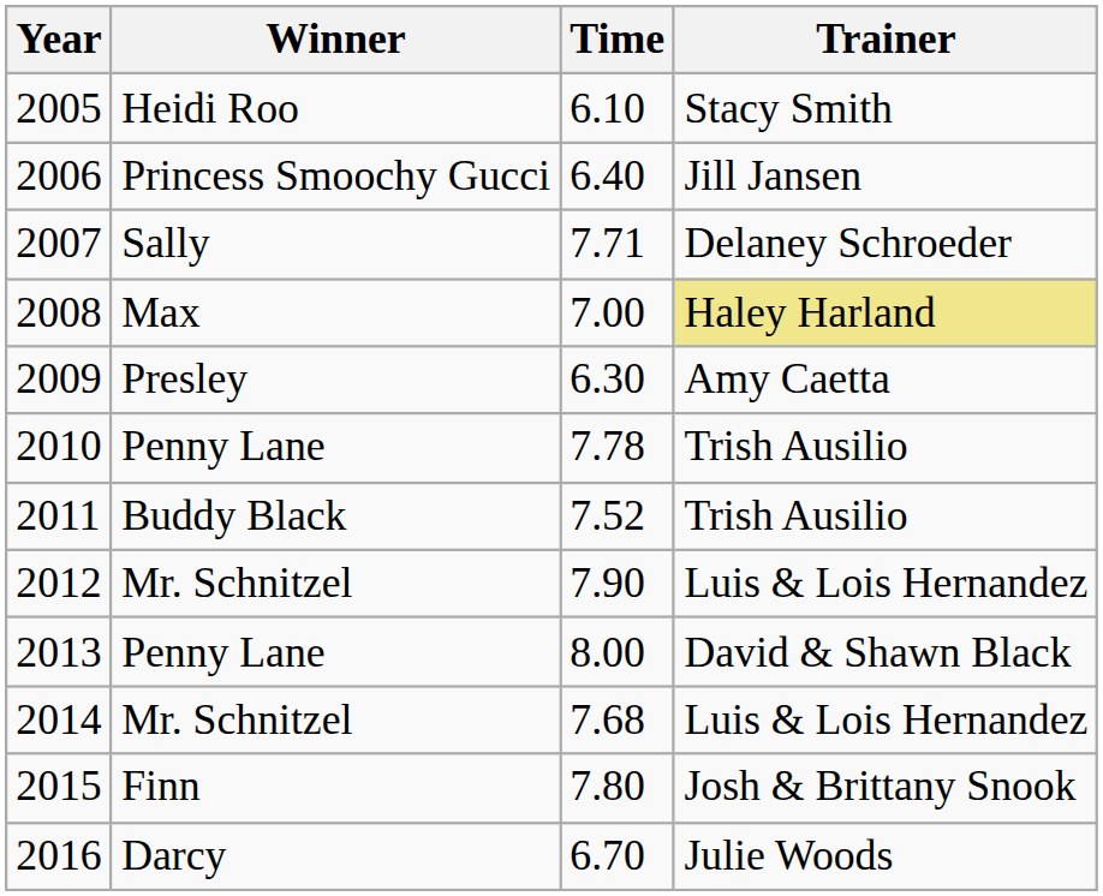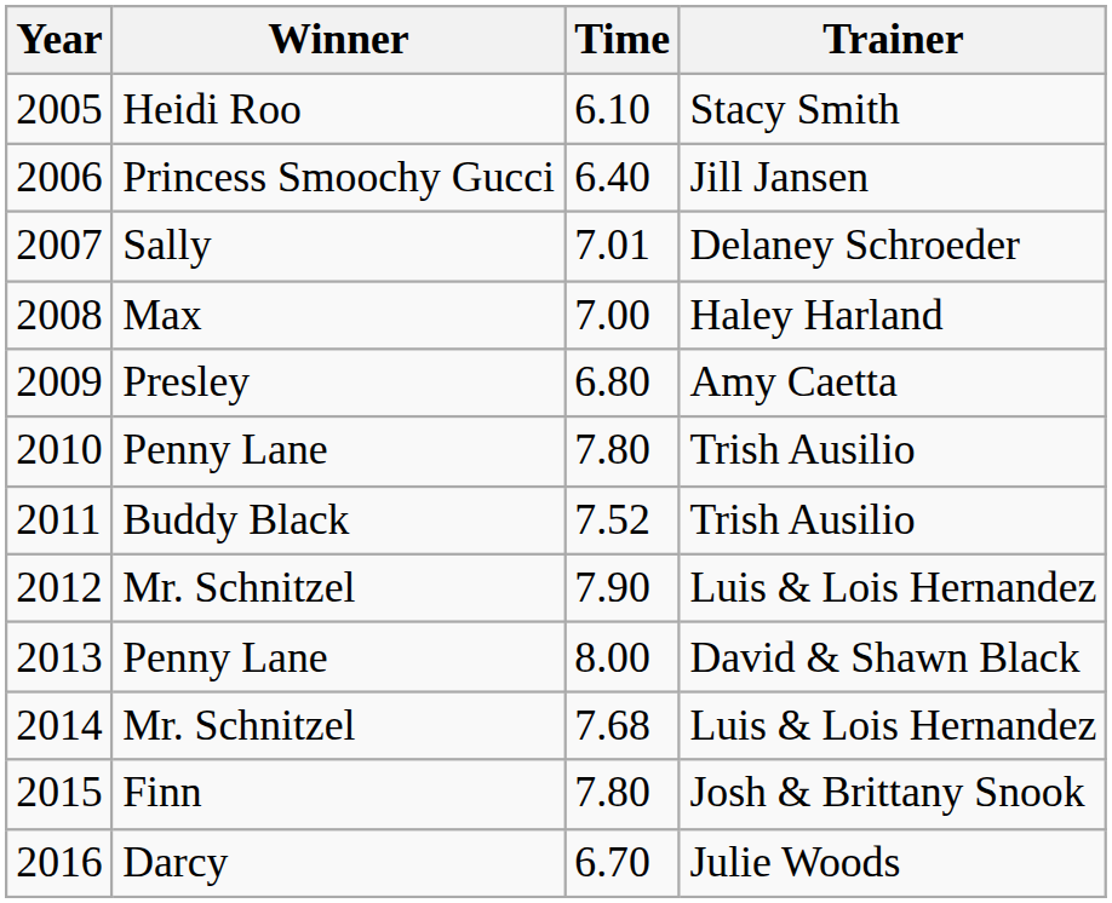 <table class="wikitable">
 <tr>
 <th>Year</th>
 <th>Winner</th>
 <th>Time</th>
 <th>Trainer</th>
 </tr>
 <tr>
 <td>2005</td>
 <td>Heidi Roo</td>
 <td>6.10</td>
 <td>Stacy Smith</td>
 </tr>
 <tr>
 <td>2006</td>
 <td>Princess Smoochy Gucci</td>
 <td>6.40</td>
 <td>Jill Jansen</td>
 </tr>
 <tr>
 <td>2007</td>
 <td>Sally</td>
-<td>7.71</td>
+<td>7.01</td>
 <td>Delaney Schroeder</td>
 </tr>
 <tr>
 <td>2008</td>
 <td>Max</td>
 <td>7.00</td>
-<td style="background: khaki;">Haley Harland</td>
+<td>Haley Harland</td>
 </tr>
 <tr>
 <td>2009</td>
 <td>Presley</td>
-<td>6.30</td>
+<td>6.80</td>
 <td>Amy Caetta</td>
 </tr>
 <tr>
 <td>2010</td>
 <td>Penny Lane</td>
-<td>7.78</td>
+<td>7.80</td>
 <td>Trish Ausilio</td>
 </tr>
 <tr>
 <td>2011</td>
 <td>Buddy Black</td>
 <td>7.52</td>
 <td>Trish Ausilio</td>
 </tr>
 <tr>
 <td>2012</td>
 <td>Mr. Schnitzel</td>
 <td>7.90</td>
 <td>Luis & Lois Hernandez</td>
 </tr>
 <tr>
 <td>2013</td>
 <td>Penny Lane</td>
 <td>8.00</td>
 <td>David & Shawn Black</td>
 </tr>
 <tr>
 <td>2014</td>
 <td>Mr. Schnitzel</td>
 <td>7.68</td>
 <td>Luis & Lois Hernandez</td>
 </tr>
 <tr>
 <td>2015</td>
 <td>Finn</td>
 <td>7.80</td>
 <td>Josh & Brittany Snook</td>
 </tr>
 <tr>
 <td>2016</td>
 <td>Darcy</td>
 <td>6.70</td>
 <td>Julie Woods</td>
 </tr>
 </table>
